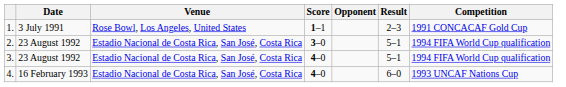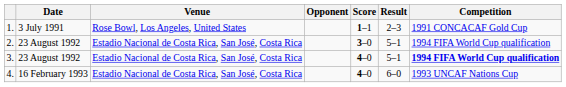 <table class="wikitable">
 <tr>
 <th></th>
 <th>Date</th>
 <th>Venue</th>
+<th>Opponent</th>
 <th>Score</th>
-<th>Opponent</th>
 <th>Result</th>
 <th>Competition</th>
 </tr>
 <tr>
 <td align="center">1.</td>
 <td>3 July 1991</td>
 <td><a href='#'>Rose Bowl</a>, <a href='#'>Los Angeles</a>, <a href='#'>United States</a></td>
+<td></td>
 <td align="center"><strong>1</strong>–1</td>
-<td></td>
 <td align="center">2–3</td>
 <td><a href='#'>1991 CONCACAF Gold Cup</a></td>
 </tr>
 <tr>
 <td align="center">2.</td>
 <td>23 August 1992</td>
 <td><a href='#'>Estadio Nacional de Costa Rica</a>, <a href='#'>San José</a>, <a href='#'>Costa Rica</a></td>
+<td></td>
 <td align="center"><strong>3</strong>–0</td>
-<td></td>
 <td align="center">5–1</td>
 <td><a href='#'>1994 FIFA World Cup qualification</a></td>
 </tr>
 <tr>
 <td align="center">3.</td>
 <td>23 August 1992</td>
 <td><a href='#'>Estadio Nacional de Costa Rica</a>, <a href='#'>San José</a>, <a href='#'>Costa Rica</a></td>
+<td></td>
 <td align="center"><strong>4</strong>–0</td>
-<td></td>
 <td align="center">5–1</td>
-<td><a href='#'>1994 FIFA World Cup qualification</a></td>
+<td><strong><a href='#'>1994 FIFA World Cup qualification</a></strong></td>
 </tr>
 <tr>
 <td align="center">4.</td>
 <td>16 February 1993</td>
 <td><a href='#'>Estadio Nacional de Costa Rica</a>, <a href='#'>San José</a>, <a href='#'>Costa Rica</a></td>
+<td></td>
 <td align="center"><strong>4</strong>–0</td>
-<td></td>
 <td align="center">6–0</td>
 <td><a href='#'>1993 UNCAF Nations Cup</a></td>
 </tr>
 </table>
